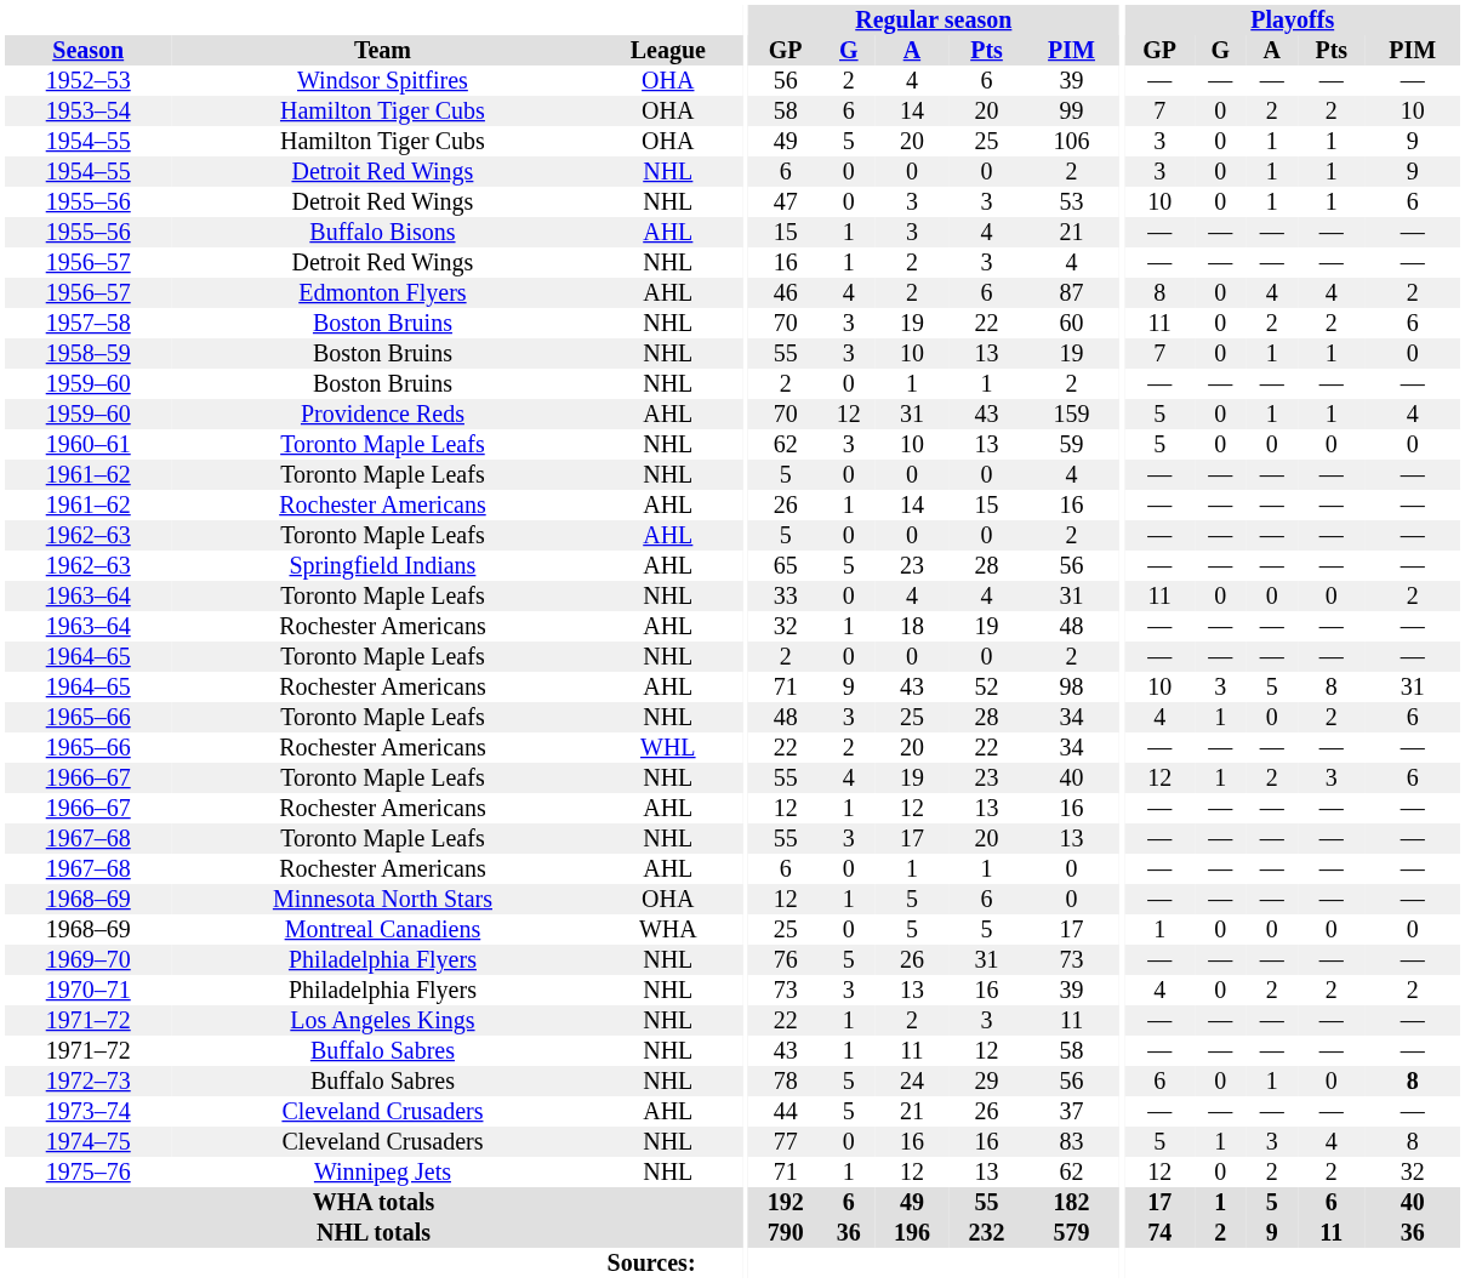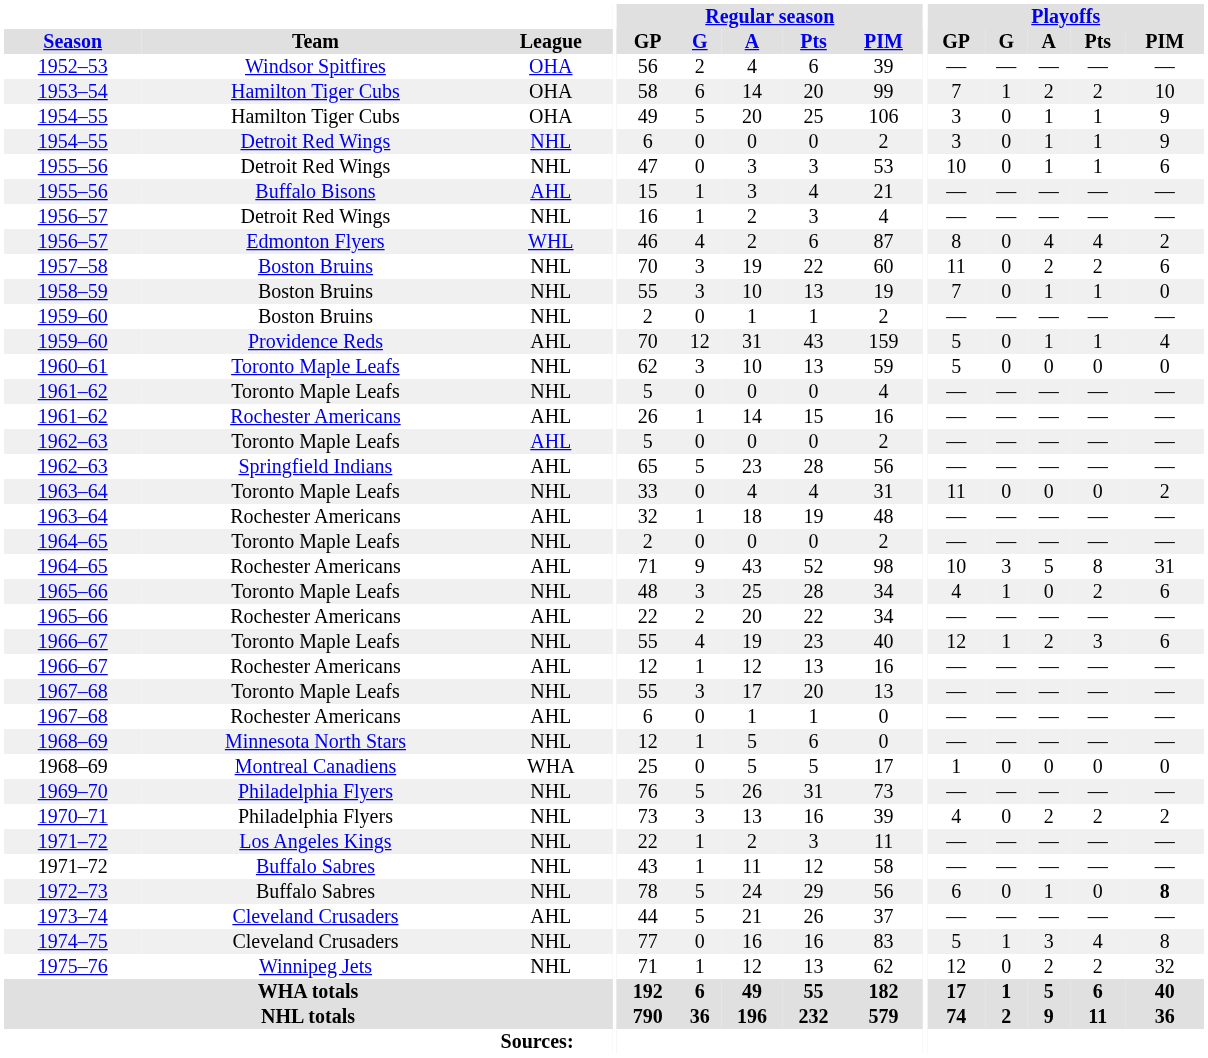 <table border="0" cellpadding="1" cellspacing="0" style="text-align:center; width:60em">
 <tr bgcolor="#e0e0e0">
 <th colspan="3" bgcolor="#ffffff"></th>
 <th rowspan="100" bgcolor="#ffffff"></th>
 <th colspan="5"><a href='#'>Regular season</a></th>
 <th rowspan="100" bgcolor="#ffffff"></th>
 <th colspan="5"><a href='#'>Playoffs</a></th>
 </tr>
 <tr bgcolor="#e0e0e0">
 <th><a href='#'>Season</a></th>
 <th>Team</th>
 <th>League</th>
 <th>GP</th>
 <th><a href='#'>G</a></th>
 <th><a href='#'>A</a></th>
 <th><a href='#'>Pts</a></th>
 <th><a href='#'>PIM</a></th>
 <th>GP</th>
 <th>G</th>
 <th>A</th>
 <th>Pts</th>
 <th>PIM</th>
 </tr>
 <tr>
 <td><a href='#'>1952–53</a></td>
 <td><a href='#'>Windsor Spitfires</a></td>
 <td><a href='#'>OHA</a></td>
 <td>56</td>
 <td>2</td>
 <td>4</td>
 <td>6</td>
 <td>39</td>
 <td>—</td>
 <td>—</td>
 <td>—</td>
 <td>—</td>
 <td>—</td>
 </tr>
 <tr bgcolor="#f0f0f0">
 <td><a href='#'>1953–54</a></td>
 <td><a href='#'>Hamilton Tiger Cubs</a></td>
 <td>OHA</td>
 <td>58</td>
 <td>6</td>
 <td>14</td>
 <td>20</td>
 <td>99</td>
 <td>7</td>
-<td>0</td>
+<td>1</td>
 <td>2</td>
 <td>2</td>
 <td>10</td>
 </tr>
 <tr>
 <td><a href='#'>1954–55</a></td>
 <td>Hamilton Tiger Cubs</td>
 <td>OHA</td>
 <td>49</td>
 <td>5</td>
 <td>20</td>
 <td>25</td>
 <td>106</td>
 <td>3</td>
 <td>0</td>
 <td>1</td>
 <td>1</td>
 <td>9</td>
 </tr>
 <tr bgcolor="#f0f0f0">
 <td><a href='#'>1954–55</a></td>
 <td><a href='#'>Detroit Red Wings</a></td>
 <td><a href='#'>NHL</a></td>
 <td>6</td>
 <td>0</td>
 <td>0</td>
 <td>0</td>
 <td>2</td>
 <td>3</td>
 <td>0</td>
 <td>1</td>
 <td>1</td>
 <td>9</td>
 </tr>
 <tr>
 <td><a href='#'>1955–56</a></td>
 <td>Detroit Red Wings</td>
 <td>NHL</td>
 <td>47</td>
 <td>0</td>
 <td>3</td>
 <td>3</td>
 <td>53</td>
 <td>10</td>
 <td>0</td>
 <td>1</td>
 <td>1</td>
 <td>6</td>
 </tr>
 <tr bgcolor="#f0f0f0">
 <td><a href='#'>1955–56</a></td>
 <td><a href='#'>Buffalo Bisons</a></td>
 <td><a href='#'>AHL</a></td>
 <td>15</td>
 <td>1</td>
 <td>3</td>
 <td>4</td>
 <td>21</td>
 <td>—</td>
 <td>—</td>
 <td>—</td>
 <td>—</td>
 <td>—</td>
 </tr>
 <tr>
 <td><a href='#'>1956–57</a></td>
 <td>Detroit Red Wings</td>
 <td>NHL</td>
 <td>16</td>
 <td>1</td>
 <td>2</td>
 <td>3</td>
 <td>4</td>
 <td>—</td>
 <td>—</td>
 <td>—</td>
 <td>—</td>
 <td>—</td>
 </tr>
 <tr bgcolor="#f0f0f0">
 <td><a href='#'>1956–57</a></td>
 <td><a href='#'>Edmonton Flyers</a></td>
-<td>AHL</td>
+<td><a href='#'>WHL</a></td>
 <td>46</td>
 <td>4</td>
 <td>2</td>
 <td>6</td>
 <td>87</td>
 <td>8</td>
 <td>0</td>
 <td>4</td>
 <td>4</td>
 <td>2</td>
 </tr>
 <tr>
 <td><a href='#'>1957–58</a></td>
 <td><a href='#'>Boston Bruins</a></td>
 <td>NHL</td>
 <td>70</td>
 <td>3</td>
 <td>19</td>
 <td>22</td>
 <td>60</td>
 <td>11</td>
 <td>0</td>
 <td>2</td>
 <td>2</td>
 <td>6</td>
 </tr>
 <tr bgcolor="#f0f0f0">
 <td><a href='#'>1958–59</a></td>
 <td>Boston Bruins</td>
 <td>NHL</td>
 <td>55</td>
 <td>3</td>
 <td>10</td>
 <td>13</td>
 <td>19</td>
 <td>7</td>
 <td>0</td>
 <td>1</td>
 <td>1</td>
 <td>0</td>
 </tr>
 <tr>
 <td><a href='#'>1959–60</a></td>
 <td>Boston Bruins</td>
 <td>NHL</td>
 <td>2</td>
 <td>0</td>
 <td>1</td>
 <td>1</td>
 <td>2</td>
 <td>—</td>
 <td>—</td>
 <td>—</td>
 <td>—</td>
 <td>—</td>
 </tr>
 <tr bgcolor="#f0f0f0">
 <td><a href='#'>1959–60</a></td>
 <td><a href='#'>Providence Reds</a></td>
 <td>AHL</td>
 <td>70</td>
 <td>12</td>
 <td>31</td>
 <td>43</td>
 <td>159</td>
 <td>5</td>
 <td>0</td>
 <td>1</td>
 <td>1</td>
 <td>4</td>
 </tr>
 <tr>
 <td><a href='#'>1960–61</a></td>
 <td><a href='#'>Toronto Maple Leafs</a></td>
 <td>NHL</td>
 <td>62</td>
 <td>3</td>
 <td>10</td>
 <td>13</td>
 <td>59</td>
 <td>5</td>
 <td>0</td>
 <td>0</td>
 <td>0</td>
 <td>0</td>
 </tr>
 <tr bgcolor="#f0f0f0">
 <td><a href='#'>1961–62</a></td>
 <td>Toronto Maple Leafs</td>
 <td>NHL</td>
 <td>5</td>
 <td>0</td>
 <td>0</td>
 <td>0</td>
 <td>4</td>
 <td>—</td>
 <td>—</td>
 <td>—</td>
 <td>—</td>
 <td>—</td>
 </tr>
 <tr>
 <td><a href='#'>1961–62</a></td>
 <td><a href='#'>Rochester Americans</a></td>
 <td>AHL</td>
 <td>26</td>
 <td>1</td>
 <td>14</td>
 <td>15</td>
 <td>16</td>
 <td>—</td>
 <td>—</td>
 <td>—</td>
 <td>—</td>
 <td>—</td>
 </tr>
 <tr bgcolor="#f0f0f0">
 <td><a href='#'>1962–63</a></td>
 <td>Toronto Maple Leafs</td>
 <td><a href='#'>AHL</a></td>
 <td>5</td>
 <td>0</td>
 <td>0</td>
 <td>0</td>
 <td>2</td>
 <td>—</td>
 <td>—</td>
 <td>—</td>
 <td>—</td>
 <td>—</td>
 </tr>
 <tr>
 <td><a href='#'>1962–63</a></td>
 <td><a href='#'>Springfield Indians</a></td>
 <td>AHL</td>
 <td>65</td>
 <td>5</td>
 <td>23</td>
 <td>28</td>
 <td>56</td>
 <td>—</td>
 <td>—</td>
 <td>—</td>
 <td>—</td>
 <td>—</td>
 </tr>
 <tr bgcolor="#f0f0f0">
 <td><a href='#'>1963–64</a></td>
 <td>Toronto Maple Leafs</td>
 <td>NHL</td>
 <td>33</td>
 <td>0</td>
 <td>4</td>
 <td>4</td>
 <td>31</td>
 <td>11</td>
 <td>0</td>
 <td>0</td>
 <td>0</td>
 <td>2</td>
 </tr>
 <tr>
 <td><a href='#'>1963–64</a></td>
 <td>Rochester Americans</td>
 <td>AHL</td>
 <td>32</td>
 <td>1</td>
 <td>18</td>
 <td>19</td>
 <td>48</td>
 <td>—</td>
 <td>—</td>
 <td>—</td>
 <td>—</td>
 <td>—</td>
 </tr>
 <tr bgcolor="#f0f0f0">
 <td><a href='#'>1964–65</a></td>
 <td>Toronto Maple Leafs</td>
 <td>NHL</td>
 <td>2</td>
 <td>0</td>
 <td>0</td>
 <td>0</td>
 <td>2</td>
 <td>—</td>
 <td>—</td>
 <td>—</td>
 <td>—</td>
 <td>—</td>
 </tr>
 <tr>
 <td><a href='#'>1964–65</a></td>
 <td>Rochester Americans</td>
 <td>AHL</td>
 <td>71</td>
 <td>9</td>
 <td>43</td>
 <td>52</td>
 <td>98</td>
 <td>10</td>
 <td>3</td>
 <td>5</td>
 <td>8</td>
 <td>31</td>
 </tr>
 <tr bgcolor="#f0f0f0">
 <td><a href='#'>1965–66</a></td>
 <td>Toronto Maple Leafs</td>
 <td>NHL</td>
 <td>48</td>
 <td>3</td>
 <td>25</td>
 <td>28</td>
 <td>34</td>
 <td>4</td>
 <td>1</td>
 <td>0</td>
 <td>2</td>
 <td>6</td>
 </tr>
 <tr>
 <td><a href='#'>1965–66</a></td>
 <td>Rochester Americans</td>
-<td><a href='#'>WHL</a></td>
+<td>AHL</td>
 <td>22</td>
 <td>2</td>
 <td>20</td>
 <td>22</td>
 <td>34</td>
 <td>—</td>
 <td>—</td>
 <td>—</td>
 <td>—</td>
 <td>—</td>
 </tr>
 <tr bgcolor="#f0f0f0">
 <td><a href='#'>1966–67</a></td>
 <td>Toronto Maple Leafs</td>
 <td>NHL</td>
 <td>55</td>
 <td>4</td>
 <td>19</td>
 <td>23</td>
 <td>40</td>
 <td>12</td>
 <td>1</td>
 <td>2</td>
 <td>3</td>
 <td>6</td>
 </tr>
 <tr>
 <td><a href='#'>1966–67</a></td>
 <td>Rochester Americans</td>
 <td>AHL</td>
 <td>12</td>
 <td>1</td>
 <td>12</td>
 <td>13</td>
 <td>16</td>
 <td>—</td>
 <td>—</td>
 <td>—</td>
 <td>—</td>
 <td>—</td>
 </tr>
 <tr bgcolor="#f0f0f0">
 <td><a href='#'>1967–68</a></td>
 <td>Toronto Maple Leafs</td>
 <td>NHL</td>
 <td>55</td>
 <td>3</td>
 <td>17</td>
 <td>20</td>
 <td>13</td>
 <td>—</td>
 <td>—</td>
 <td>—</td>
 <td>—</td>
 <td>—</td>
 </tr>
 <tr>
 <td><a href='#'>1967–68</a></td>
 <td>Rochester Americans</td>
 <td>AHL</td>
 <td>6</td>
 <td>0</td>
 <td>1</td>
 <td>1</td>
 <td>0</td>
 <td>—</td>
 <td>—</td>
 <td>—</td>
 <td>—</td>
 <td>—</td>
 </tr>
 <tr bgcolor="#f0f0f0">
 <td><a href='#'>1968–69</a></td>
 <td><a href='#'>Minnesota North Stars</a></td>
-<td>OHA</td>
+<td>NHL</td>
 <td>12</td>
 <td>1</td>
 <td>5</td>
 <td>6</td>
 <td>0</td>
 <td>—</td>
 <td>—</td>
 <td>—</td>
 <td>—</td>
 <td>—</td>
 </tr>
 <tr>
 <td>1968–69</td>
 <td><a href='#'>Montreal Canadiens</a></td>
 <td>WHA</td>
 <td>25</td>
 <td>0</td>
 <td>5</td>
 <td>5</td>
 <td>17</td>
 <td>1</td>
 <td>0</td>
 <td>0</td>
 <td>0</td>
 <td>0</td>
 </tr>
 <tr bgcolor="#f0f0f0">
 <td><a href='#'>1969–70</a></td>
 <td><a href='#'>Philadelphia Flyers</a></td>
 <td>NHL</td>
 <td>76</td>
 <td>5</td>
 <td>26</td>
 <td>31</td>
 <td>73</td>
 <td>—</td>
 <td>—</td>
 <td>—</td>
 <td>—</td>
 <td>—</td>
 </tr>
 <tr>
 <td><a href='#'>1970–71</a></td>
 <td>Philadelphia Flyers</td>
 <td>NHL</td>
 <td>73</td>
 <td>3</td>
 <td>13</td>
 <td>16</td>
 <td>39</td>
 <td>4</td>
 <td>0</td>
 <td>2</td>
 <td>2</td>
 <td>2</td>
 </tr>
 <tr bgcolor="#f0f0f0">
 <td><a href='#'>1971–72</a></td>
 <td><a href='#'>Los Angeles Kings</a></td>
 <td>NHL</td>
 <td>22</td>
 <td>1</td>
 <td>2</td>
 <td>3</td>
 <td>11</td>
 <td>—</td>
 <td>—</td>
 <td>—</td>
 <td>—</td>
 <td>—</td>
 </tr>
 <tr>
 <td>1971–72</td>
 <td><a href='#'>Buffalo Sabres</a></td>
 <td>NHL</td>
 <td>43</td>
 <td>1</td>
 <td>11</td>
 <td>12</td>
 <td>58</td>
 <td>—</td>
 <td>—</td>
 <td>—</td>
 <td>—</td>
 <td>—</td>
 </tr>
 <tr bgcolor="#f0f0f0">
 <td><a href='#'>1972–73</a></td>
 <td>Buffalo Sabres</td>
 <td>NHL</td>
 <td>78</td>
 <td>5</td>
 <td>24</td>
 <td>29</td>
 <td>56</td>
 <td>6</td>
 <td>0</td>
 <td>1</td>
 <td>0</td>
 <td><strong>8</strong></td>
 </tr>
 <tr>
 <td><a href='#'>1973–74</a></td>
 <td><a href='#'>Cleveland Crusaders</a></td>
 <td>AHL</td>
 <td>44</td>
 <td>5</td>
 <td>21</td>
 <td>26</td>
 <td>37</td>
 <td>—</td>
 <td>—</td>
 <td>—</td>
 <td>—</td>
 <td>—</td>
 </tr>
 <tr bgcolor="#f0f0f0">
 <td><a href='#'>1974–75</a></td>
 <td>Cleveland Crusaders</td>
 <td>NHL</td>
 <td>77</td>
 <td>0</td>
 <td>16</td>
 <td>16</td>
 <td>83</td>
 <td>5</td>
 <td>1</td>
 <td>3</td>
 <td>4</td>
 <td>8</td>
 </tr>
 <tr>
 <td><a href='#'>1975–76</a></td>
 <td><a href='#'>Winnipeg Jets</a></td>
 <td>NHL</td>
 <td>71</td>
 <td>1</td>
 <td>12</td>
 <td>13</td>
 <td>62</td>
 <td>12</td>
 <td>0</td>
 <td>2</td>
 <td>2</td>
 <td>32</td>
 </tr>
 <tr bgcolor="#e0e0e0">
 <th colspan="3">WHA totals</th>
 <th>192</th>
 <th>6</th>
 <th>49</th>
 <th>55</th>
 <th>182</th>
 <th>17</th>
 <th>1</th>
 <th>5</th>
 <th>6</th>
 <th>40</th>
 </tr>
 <tr bgcolor="#e0e0e0">
 <th colspan="3">NHL totals</th>
 <th>790</th>
 <th>36</th>
 <th>196</th>
 <th>232</th>
 <th>579</th>
 <th>74</th>
 <th>2</th>
 <th>9</th>
 <th>11</th>
 <th>36</th>
 </tr>
 <tr>
 <td colspan="13" style="text-align: center;"><strong>Sources:</strong></td>
 </tr>
 </table>
